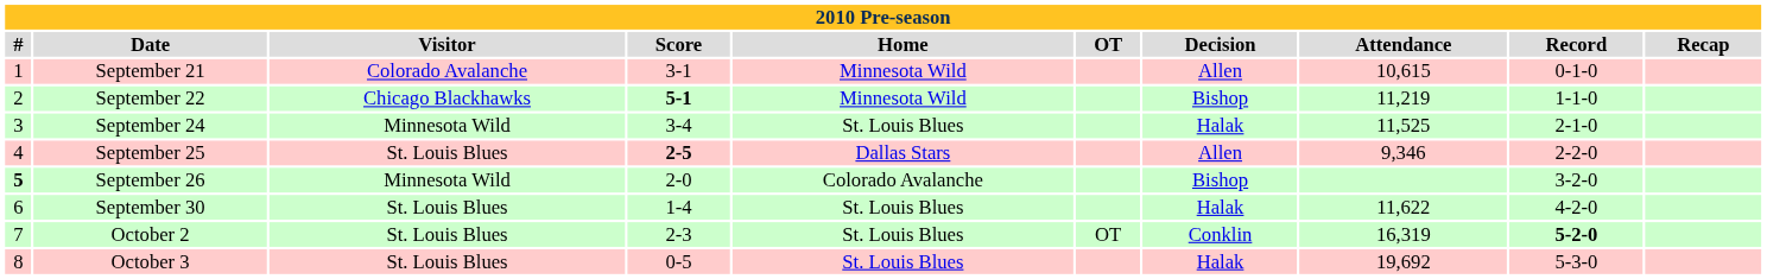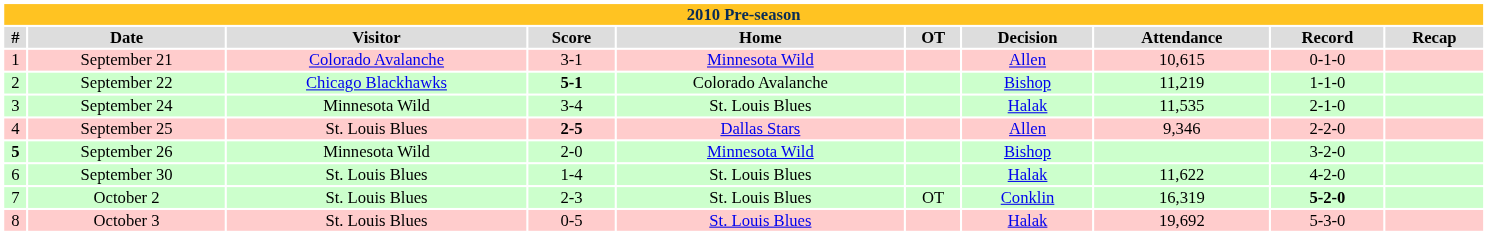 <table class="toccolours collapsible collapsed" width=90% style="clear:both; margin:1.5em auto; text-align:center">
 <tr>
 <th colspan=11 style="background:#ffc322; color:#092c57;">2010 Pre-season </th>
 </tr>
 <tr align="center" bgcolor="#dddddd">
 <td><strong>#</strong></td>
 <td><strong>Date</strong></td>
 <td><strong>Visitor</strong></td>
 <td><strong>Score</strong></td>
 <td><strong>Home</strong></td>
 <td><strong>OT</strong></td>
 <td><strong>Decision</strong></td>
 <td><strong>Attendance</strong></td>
 <td><strong>Record</strong></td>
 <td><strong>Recap</strong></td>
 </tr>
 <tr align="center" bgcolor="ffcccc">
 <td>1</td>
 <td>September 21</td>
 <td><a href='#'>Colorado Avalanche</a></td>
 <td>3-1</td>
 <td><a href='#'>Minnesota Wild</a></td>
 <td></td>
 <td><a href='#'>Allen</a></td>
 <td>10,615</td>
 <td>0-1-0</td>
 <td></td>
 </tr>
 <tr align="center" bgcolor="ccffcc">
 <td>2</td>
 <td>September 22</td>
 <td><a href='#'>Chicago Blackhawks</a></td>
 <td><strong>5-1</strong></td>
-<td><a href='#'>Minnesota Wild</a></td>
+<td>Colorado Avalanche</td>
 <td></td>
 <td><a href='#'>Bishop</a></td>
 <td>11,219</td>
 <td>1-1-0</td>
 <td></td>
 </tr>
 <tr align="center" bgcolor="ccffcc">
 <td>3</td>
 <td>September 24</td>
 <td>Minnesota Wild</td>
 <td>3-4</td>
 <td>St. Louis Blues</td>
 <td></td>
 <td><a href='#'>Halak</a></td>
-<td>11,525</td>
+<td>11,535</td>
 <td>2-1-0</td>
 <td></td>
 </tr>
 <tr align="center" bgcolor="ffcccc">
 <td>4</td>
 <td>September 25</td>
 <td>St. Louis Blues</td>
 <td><strong>2-5</strong></td>
 <td><a href='#'>Dallas Stars</a></td>
 <td></td>
 <td><a href='#'>Allen</a></td>
 <td>9,346</td>
 <td>2-2-0</td>
 <td></td>
 </tr>
 <tr align="center" bgcolor="ccffcc">
 <td><strong>5</strong></td>
 <td>September 26</td>
 <td>Minnesota Wild</td>
 <td>2-0</td>
-<td>Colorado Avalanche</td>
+<td><a href='#'>Minnesota Wild</a></td>
 <td></td>
 <td><a href='#'>Bishop</a></td>
 <td></td>
 <td>3-2-0</td>
 <td></td>
 </tr>
 <tr align="center" bgcolor="ccffcc">
 <td>6</td>
 <td>September 30</td>
 <td>St. Louis Blues</td>
 <td>1-4</td>
 <td>St. Louis Blues</td>
 <td></td>
 <td><a href='#'>Halak</a></td>
 <td>11,622</td>
 <td>4-2-0</td>
 <td></td>
 </tr>
 <tr align="center" bgcolor="ccffcc">
 <td>7</td>
 <td>October 2</td>
 <td>St. Louis Blues</td>
 <td>2-3</td>
 <td>St. Louis Blues</td>
 <td>OT</td>
 <td><a href='#'>Conklin</a></td>
 <td>16,319</td>
 <td><strong>5-2-0</strong></td>
 <td></td>
 </tr>
 <tr align="center" bgcolor="ffcccc">
 <td>8</td>
 <td>October 3</td>
 <td>St. Louis Blues</td>
 <td>0-5</td>
 <td><a href='#'>St. Louis Blues</a></td>
 <td></td>
 <td><a href='#'>Halak</a></td>
 <td>19,692</td>
 <td>5-3-0</td>
 <td></td>
 </tr>
 </table>
